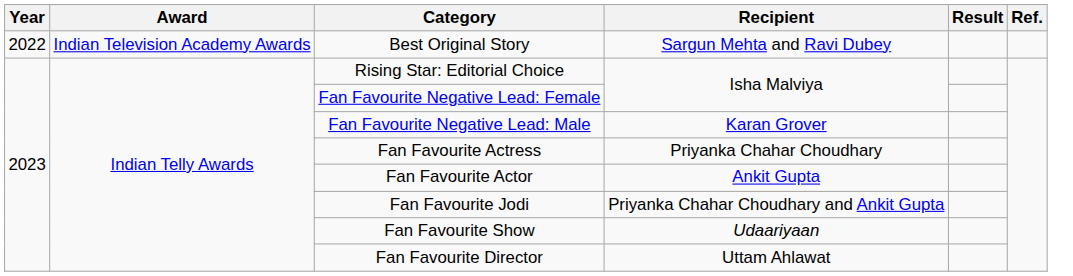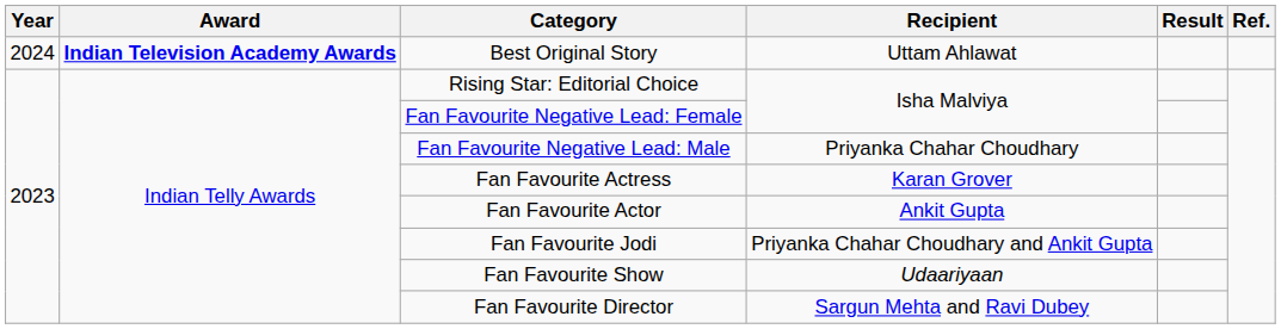 <table class="wikitable" style="text-align:center;">
 <tr>
 <th>Year</th>
 <th>Award</th>
 <th>Category</th>
 <th>Recipient</th>
 <th>Result</th>
 <th>Ref.</th>
 </tr>
 <tr>
-<td>2022</td>
-<td><a href='#'>Indian Television Academy Awards</a></td>
+<td>2024</td>
+<td><strong><a href='#'>Indian Television Academy Awards</a></strong></td>
 <td>Best Original Story</td>
-<td><a href='#'>Sargun Mehta</a> and <a href='#'>Ravi Dubey</a></td>
+<td>Uttam Ahlawat</td>
 <td></td>
 <td></td>
 </tr>
 <tr>
 <td rowspan=8>2023</td>
 <td rowspan=8><a href='#'>Indian Telly Awards</a></td>
 <td>Rising Star: Editorial Choice</td>
 <td rowspan=2>Isha Malviya</td>
 <td></td>
 <td rowspan=8></td>
 </tr>
 <tr>
 <td><a href='#'>Fan Favourite Negative Lead: Female</a></td>
 <td></td>
 </tr>
 <tr>
 <td><a href='#'>Fan Favourite Negative Lead: Male</a></td>
-<td><a href='#'>Karan Grover</a></td>
+<td>Priyanka Chahar Choudhary</td>
 <td></td>
 </tr>
 <tr>
 <td>Fan Favourite Actress</td>
-<td>Priyanka Chahar Choudhary</td>
+<td><a href='#'>Karan Grover</a></td>
 <td></td>
 </tr>
 <tr>
 <td>Fan Favourite Actor</td>
 <td><a href='#'>Ankit Gupta</a></td>
 <td></td>
 </tr>
 <tr>
 <td>Fan Favourite Jodi</td>
 <td>Priyanka Chahar Choudhary and <a href='#'>Ankit Gupta</a></td>
 <td></td>
 </tr>
 <tr>
 <td>Fan Favourite Show</td>
 <td><em>Udaariyaan</em></td>
 <td></td>
 </tr>
 <tr>
 <td>Fan Favourite Director</td>
-<td>Uttam Ahlawat</td>
+<td><a href='#'>Sargun Mehta</a> and <a href='#'>Ravi Dubey</a></td>
 <td></td>
 </tr>
 </table>
